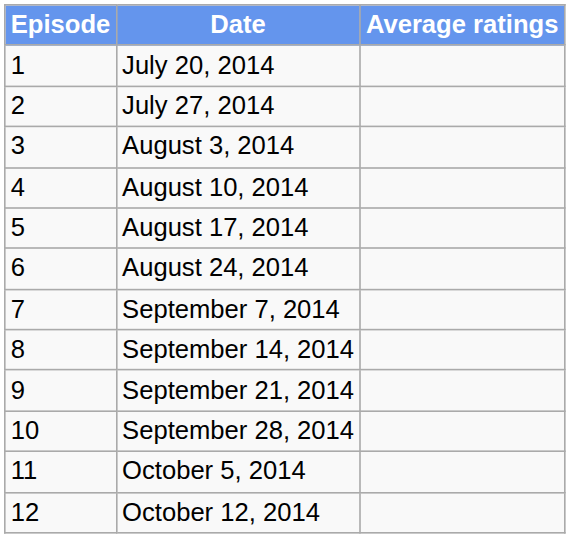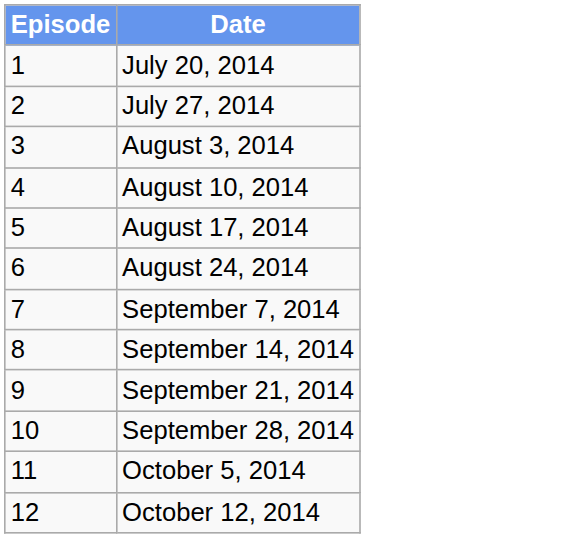 <table class="wikitable">
 <tr style="background:cornflowerblue; color:white" align="center">
 <td><strong>Episode</strong></td>
 <td><strong>Date</strong></td>
-<td><strong>Average ratings</strong></td>
 </tr>
 <tr>
 <td>1</td>
 <td>July 20, 2014</td>
-<td></td>
 </tr>
 <tr>
 <td>2</td>
 <td>July 27, 2014</td>
-<td></td>
 </tr>
 <tr>
 <td>3</td>
 <td>August 3, 2014</td>
-<td></td>
 </tr>
 <tr>
 <td>4</td>
 <td>August 10, 2014</td>
-<td></td>
 </tr>
 <tr>
 <td>5</td>
 <td>August 17, 2014</td>
-<td></td>
 </tr>
 <tr>
 <td>6</td>
 <td>August 24, 2014</td>
-<td></td>
 </tr>
 <tr>
 <td>7</td>
 <td>September 7, 2014</td>
-<td></td>
 </tr>
 <tr>
 <td>8</td>
 <td>September 14, 2014</td>
-<td></td>
 </tr>
 <tr>
 <td>9</td>
 <td>September 21, 2014</td>
-<td></td>
 </tr>
 <tr>
 <td>10</td>
 <td>September 28, 2014</td>
-<td></td>
 </tr>
 <tr>
 <td>11</td>
 <td>October 5, 2014</td>
-<td></td>
 </tr>
 <tr>
 <td>12</td>
 <td>October 12, 2014</td>
-<td></td>
 </tr>
 </table>
